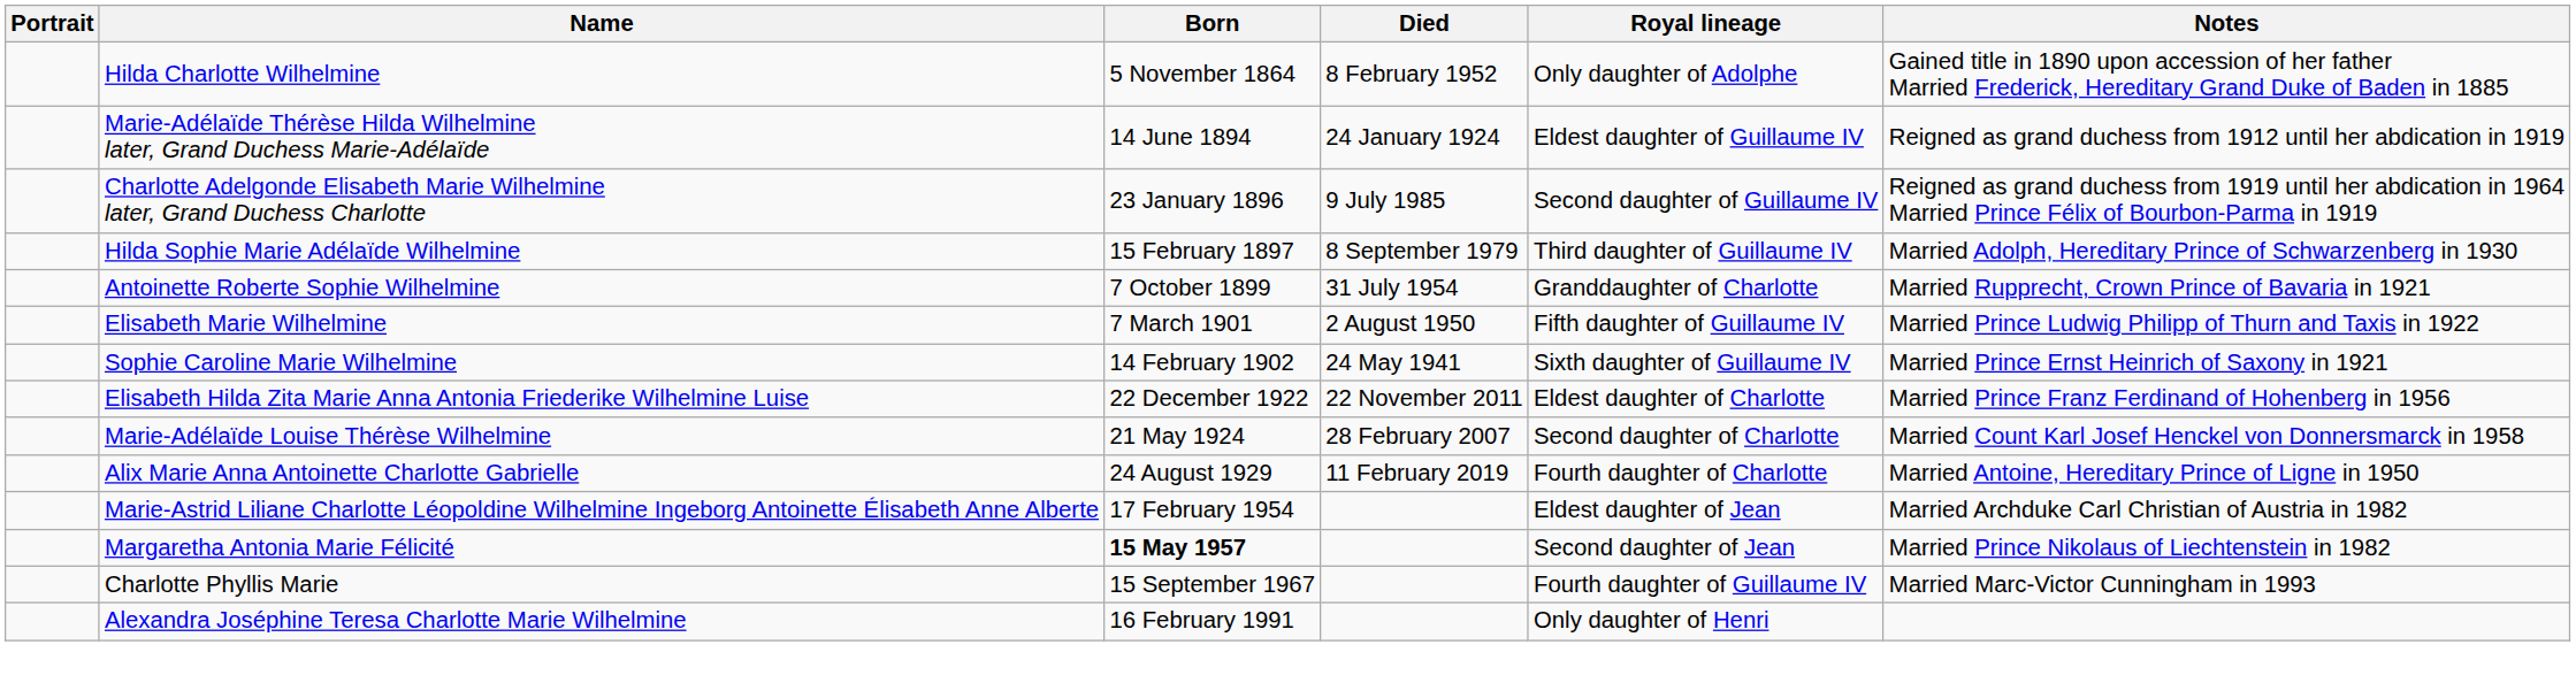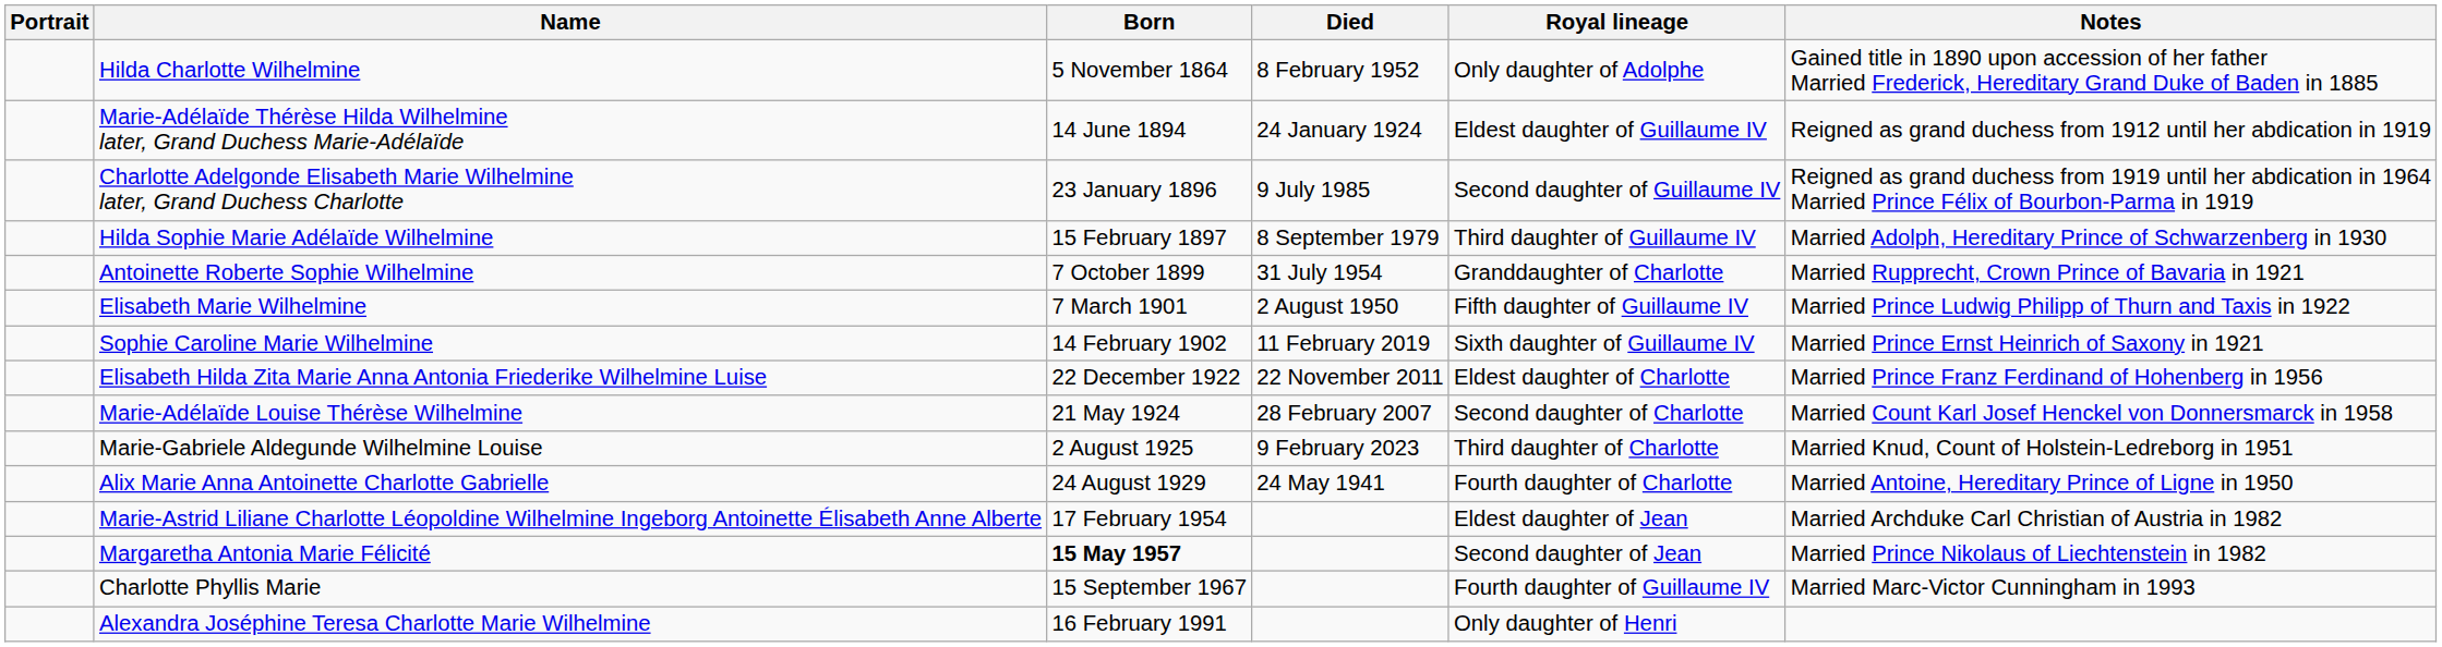 <table class="wikitable">
 <tr>
 <th>Portrait</th>
 <th>Name</th>
 <th>Born</th>
 <th>Died</th>
 <th>Royal lineage</th>
 <th>Notes</th>
 </tr>
 <tr>
 <td></td>
 <td><a href='#'>Hilda Charlotte Wilhelmine</a></td>
 <td>5 November 1864<br></td>
 <td>8 February 1952</td>
 <td>Only daughter of <a href='#'>Adolphe</a></td>
 <td>Gained title in 1890 upon accession of her father<br>Married <a href='#'>Frederick, Hereditary Grand Duke of Baden</a> in 1885</td>
 </tr>
 <tr>
 <td></td>
 <td><a href='#'>Marie-Adélaïde Thérèse Hilda Wilhelmine</a><br><em>later, Grand Duchess Marie-Adélaïde</em></td>
 <td>14 June 1894</td>
 <td>24 January 1924</td>
 <td>Eldest daughter of <a href='#'>Guillaume IV</a></td>
 <td>Reigned as grand duchess from 1912 until her abdication in 1919</td>
 </tr>
 <tr>
 <td></td>
 <td><a href='#'>Charlotte Adelgonde Elisabeth Marie Wilhelmine</a><br><em>later, Grand Duchess Charlotte</em></td>
 <td>23 January 1896</td>
 <td>9 July 1985</td>
 <td>Second daughter of <a href='#'>Guillaume IV</a></td>
 <td>Reigned as grand duchess from 1919 until her abdication in 1964<br>Married <a href='#'>Prince Félix of Bourbon-Parma</a> in 1919</td>
 </tr>
 <tr>
 <td></td>
 <td><a href='#'>Hilda Sophie Marie Adélaïde Wilhelmine</a></td>
 <td>15 February 1897</td>
 <td>8 September 1979</td>
 <td>Third daughter of <a href='#'>Guillaume IV</a></td>
 <td>Married <a href='#'>Adolph, Hereditary Prince of Schwarzenberg</a> in 1930</td>
 </tr>
 <tr>
 <td></td>
 <td><a href='#'>Antoinette Roberte Sophie Wilhelmine</a></td>
 <td>7 October 1899</td>
 <td>31 July 1954</td>
 <td>Granddaughter of <a href='#'>Charlotte</a></td>
 <td>Married <a href='#'>Rupprecht, Crown Prince of Bavaria</a> in 1921</td>
 </tr>
 <tr>
 <td></td>
 <td><a href='#'>Elisabeth Marie Wilhelmine</a></td>
 <td>7 March 1901</td>
 <td>2 August 1950</td>
 <td>Fifth daughter of <a href='#'>Guillaume IV</a></td>
 <td>Married <a href='#'>Prince Ludwig Philipp of Thurn and Taxis</a> in 1922</td>
 </tr>
 <tr>
 <td></td>
 <td><a href='#'>Sophie Caroline Marie Wilhelmine</a></td>
 <td>14 February 1902</td>
-<td>24 May 1941</td>
+<td>11 February 2019</td>
 <td>Sixth daughter of <a href='#'>Guillaume IV</a></td>
 <td>Married <a href='#'>Prince Ernst Heinrich of Saxony</a> in 1921</td>
 </tr>
 <tr>
 <td></td>
 <td><a href='#'>Elisabeth Hilda Zita Marie Anna Antonia Friederike Wilhelmine Luise</a></td>
 <td>22 December 1922</td>
 <td>22 November 2011</td>
 <td>Eldest daughter of <a href='#'>Charlotte</a></td>
 <td>Married <a href='#'>Prince Franz Ferdinand of Hohenberg</a> in 1956</td>
 </tr>
 <tr>
 <td></td>
 <td><a href='#'>Marie-Adélaïde Louise Thérèse Wilhelmine</a></td>
 <td>21 May 1924</td>
 <td>28 February 2007</td>
 <td>Second daughter of <a href='#'>Charlotte</a></td>
 <td>Married <a href='#'>Count Karl Josef Henckel von Donnersmarck</a> in 1958</td>
 </tr>
 <tr>
 <td></td>
+<td>Marie-Gabriele Aldegunde Wilhelmine Louise</td>
+<td>2 August 1925</td>
+<td>9 February 2023</td>
+<td>Third daughter of <a href='#'>Charlotte</a></td>
+<td>Married Knud, Count of Holstein-Ledreborg in 1951</td>
+</tr>
+<tr>
+<td></td>
 <td><a href='#'>Alix Marie Anna Antoinette Charlotte Gabrielle</a></td>
 <td>24 August 1929</td>
-<td>11 February 2019</td>
+<td>24 May 1941</td>
 <td>Fourth daughter of <a href='#'>Charlotte</a></td>
 <td>Married <a href='#'>Antoine, Hereditary Prince of Ligne</a> in 1950</td>
 </tr>
 <tr>
 <td></td>
 <td><a href='#'>Marie-Astrid Liliane Charlotte Léopoldine Wilhelmine Ingeborg Antoinette Élisabeth Anne Alberte</a></td>
 <td>17 February 1954</td>
 <td></td>
 <td>Eldest daughter of <a href='#'>Jean</a></td>
 <td>Married Archduke Carl Christian of Austria in 1982</td>
 </tr>
 <tr>
 <td></td>
 <td><a href='#'>Margaretha Antonia Marie Félicité</a></td>
 <td><strong>15 May 1957</strong></td>
 <td></td>
 <td>Second daughter of <a href='#'>Jean</a></td>
 <td>Married <a href='#'>Prince Nikolaus of Liechtenstein</a> in 1982</td>
 </tr>
 <tr>
 <td></td>
 <td>Charlotte Phyllis Marie</td>
 <td>15 September 1967</td>
 <td></td>
 <td>Fourth daughter of <a href='#'>Guillaume IV</a></td>
 <td>Married Marc-Victor Cunningham in 1993</td>
 </tr>
 <tr>
 <td></td>
 <td><a href='#'>Alexandra Joséphine Teresa Charlotte Marie Wilhelmine</a></td>
 <td>16 February 1991</td>
 <td></td>
 <td>Only daughter of <a href='#'>Henri</a></td>
 <td></td>
 </tr>
 </table>
